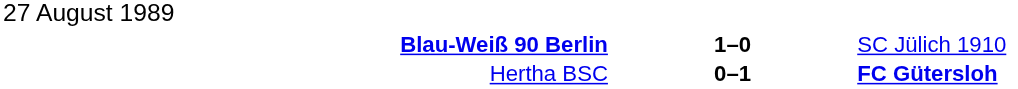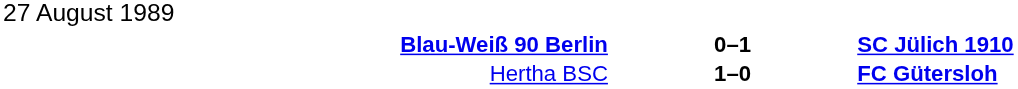 <table width=100% cellspacing=1>
 <tr>
 <th width=25%></th>
 <th width=10%></th>
 <th width=25%></th>
 <th></th>
 </tr>
 <tr>
 <td>27 August 1989</td>
 </tr>
 <tr style=font-size:90%>
 <td align=right><strong><a href='#'>Blau-Weiß 90 Berlin</a></strong></td>
-<td align=center><strong>1–0</strong></td>
-<td><a href='#'>SC Jülich 1910</a></td>
+<td align=center><strong>0–1</strong></td>
+<td><strong><a href='#'>SC Jülich 1910</a></strong></td>
 </tr>
 <tr style=font-size:90%>
 <td align=right><a href='#'>Hertha BSC</a></td>
-<td align=center><strong>0–1</strong></td>
+<td align=center><strong>1–0</strong></td>
 <td><strong><a href='#'>FC Gütersloh</a></strong></td>
 </tr>
 </table>
